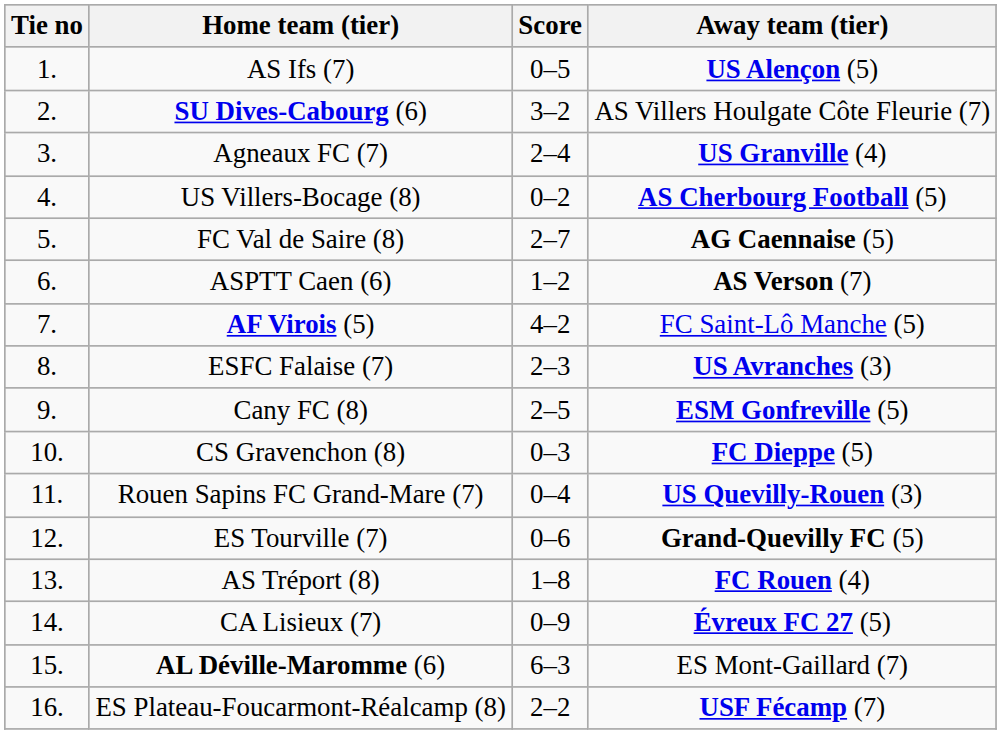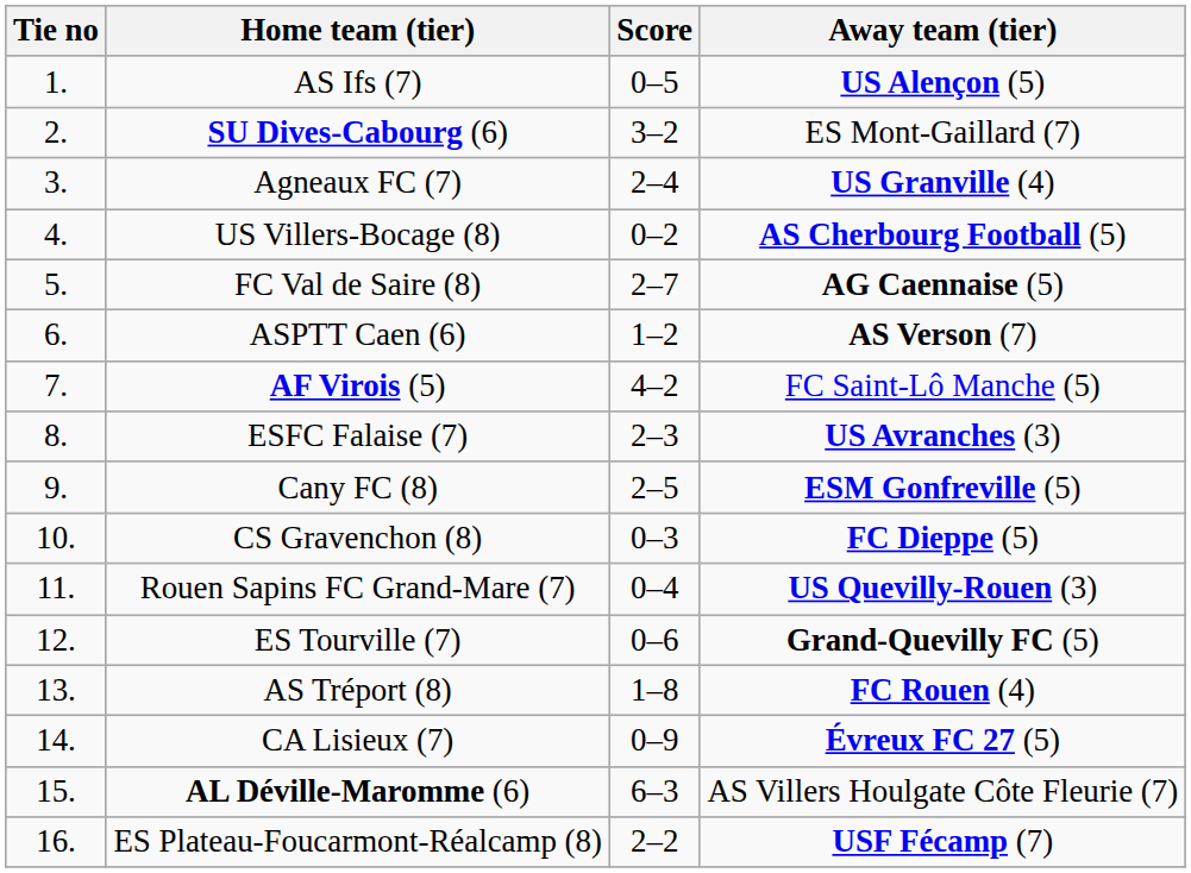 <table class="wikitable" style="text-align: center">
 <tr>
 <th>Tie no</th>
 <th>Home team (tier)</th>
 <th>Score</th>
 <th>Away team (tier)</th>
 </tr>
 <tr>
 <td>1.</td>
 <td>AS Ifs (7)</td>
 <td>0–5</td>
 <td><strong><a href='#'>US Alençon</a></strong> (5)</td>
 </tr>
 <tr>
 <td>2.</td>
 <td><strong><a href='#'>SU Dives-Cabourg</a></strong> (6)</td>
 <td>3–2 </td>
-<td>AS Villers Houlgate Côte Fleurie (7)</td>
+<td>ES Mont-Gaillard (7)</td>
 </tr>
 <tr>
 <td>3.</td>
 <td>Agneaux FC (7)</td>
 <td>2–4</td>
 <td><strong><a href='#'>US Granville</a></strong> (4)</td>
 </tr>
 <tr>
 <td>4.</td>
 <td>US Villers-Bocage (8)</td>
 <td>0–2</td>
 <td><strong><a href='#'>AS Cherbourg Football</a></strong> (5)</td>
 </tr>
 <tr>
 <td>5.</td>
 <td>FC Val de Saire (8)</td>
 <td>2–7</td>
 <td><strong>AG Caennaise</strong> (5)</td>
 </tr>
 <tr>
 <td>6.</td>
 <td>ASPTT Caen (6)</td>
 <td>1–2</td>
 <td><strong>AS Verson</strong> (7)</td>
 </tr>
 <tr>
 <td>7.</td>
 <td><strong><a href='#'>AF Virois</a></strong> (5)</td>
 <td>4–2</td>
 <td><a href='#'>FC Saint-Lô Manche</a> (5)</td>
 </tr>
 <tr>
 <td>8.</td>
 <td>ESFC Falaise (7)</td>
 <td>2–3 </td>
 <td><strong><a href='#'>US Avranches</a></strong> (3)</td>
 </tr>
 <tr>
 <td>9.</td>
 <td>Cany FC (8)</td>
 <td>2–5</td>
 <td><strong><a href='#'>ESM Gonfreville</a></strong> (5)</td>
 </tr>
 <tr>
 <td>10.</td>
 <td>CS Gravenchon (8)</td>
 <td>0–3</td>
 <td><strong><a href='#'>FC Dieppe</a></strong> (5)</td>
 </tr>
 <tr>
 <td>11.</td>
 <td>Rouen Sapins FC Grand-Mare (7)</td>
 <td>0–4</td>
 <td><strong><a href='#'>US Quevilly-Rouen</a></strong> (3)</td>
 </tr>
 <tr>
 <td>12.</td>
 <td>ES Tourville (7)</td>
 <td>0–6</td>
 <td><strong>Grand-Quevilly FC</strong> (5)</td>
 </tr>
 <tr>
 <td>13.</td>
 <td>AS Tréport (8)</td>
 <td>1–8</td>
 <td><strong><a href='#'>FC Rouen</a></strong> (4)</td>
 </tr>
 <tr>
 <td>14.</td>
 <td>CA Lisieux (7)</td>
 <td>0–9</td>
 <td><strong><a href='#'>Évreux FC 27</a></strong> (5)</td>
 </tr>
 <tr>
 <td>15.</td>
 <td><strong>AL Déville-Maromme</strong> (6)</td>
 <td>6–3</td>
-<td>ES Mont-Gaillard (7)</td>
+<td>AS Villers Houlgate Côte Fleurie (7)</td>
 </tr>
 <tr>
 <td>16.</td>
 <td>ES Plateau-Foucarmont-Réalcamp (8)</td>
 <td>2–2 </td>
 <td><strong><a href='#'>USF Fécamp</a></strong> (7)</td>
 </tr>
 </table>
